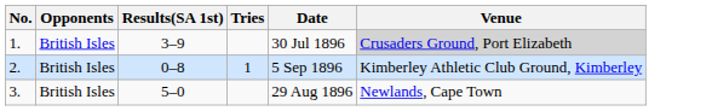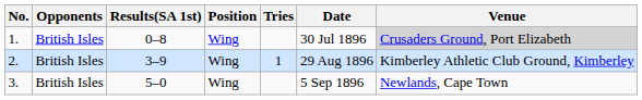 <table class="wikitable unsortable">
 <tr>
 <th>No.</th>
 <th>Opponents</th>
 <th>Results(SA 1st)</th>
+<th>Position</th>
 <th>Tries</th>
 <th>Date</th>
 <th>Venue</th>
 </tr>
 <tr>
 <td>1.</td>
 <td> <a href='#'>British Isles</a></td>
-<td align="center">3–9</td>
+<td align="center">0–8</td>
+<td><a href='#'>Wing</a></td>
 <td></td>
 <td>30 Jul 1896</td>
 <td style="background: lightgrey;"><a href='#'>Crusaders Ground</a>, Port Elizabeth</td>
 </tr>
 <tr style="background: #D0E6FF;">
 <td>2.</td>
 <td> British Isles</td>
-<td align="center">0–8</td>
+<td align="center">3–9</td>
+<td>Wing</td>
 <td align="center">1</td>
-<td>5 Sep 1896</td>
+<td>29 Aug 1896</td>
 <td>Kimberley Athletic Club Ground, <a href='#'>Kimberley</a></td>
 </tr>
 <tr>
 <td>3.</td>
 <td> British Isles</td>
 <td align="center">5–0</td>
+<td>Wing</td>
 <td></td>
-<td>29 Aug 1896</td>
+<td>5 Sep 1896</td>
 <td><a href='#'>Newlands</a>, Cape Town</td>
 </tr>
 </table>
